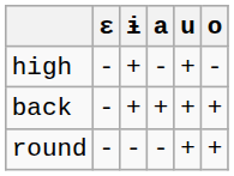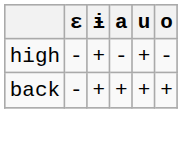 <table class="wikitable">
 <tr>
 <th></th>
 <th>ɛ</th>
 <th>ɨ</th>
 <th>a</th>
 <th>u</th>
 <th>o</th>
 </tr>
 <tr>
 <td>high</td>
 <td>-</td>
 <td>+</td>
 <td>-</td>
 <td>+</td>
 <td>-</td>
 </tr>
 <tr>
 <td>back</td>
 <td>-</td>
 <td>+</td>
 <td>+</td>
 <td>+</td>
 <td>+</td>
 </tr>
-<tr>
-<td>round</td>
-<td>-</td>
-<td>-</td>
-<td>-</td>
-<td>+</td>
-<td>+</td>
-</tr>
 </table>
